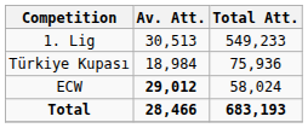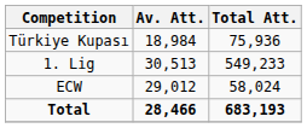 <table class="wikitable" style="text-align: center">
 <tr>
 <th>Competition</th>
 <th>Av. Att.</th>
 <th>Total Att.</th>
 </tr>
 <tr>
+<td>Türkiye Kupası</td>
+<td>18,984</td>
+<td>75,936</td>
+</tr>
+<tr>
 <td>1. Lig</td>
 <td>30,513</td>
 <td>549,233</td>
 </tr>
 <tr>
-<td>Türkiye Kupası</td>
-<td>18,984</td>
-<td>75,936</td>
-</tr>
-<tr>
 <td>ECW</td>
-<td><strong>29,012</strong></td>
+<td>29,012</td>
 <td>58,024</td>
 </tr>
 <tr>
 <td><strong>Total</strong></td>
 <td><strong>28,466</strong></td>
 <td><strong>683,193</strong></td>
 </tr>
 <tr>
 </tr>
 </table>
